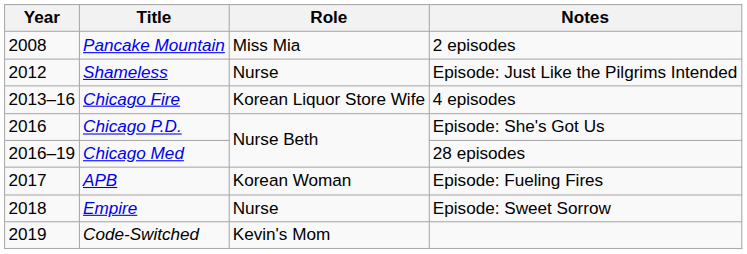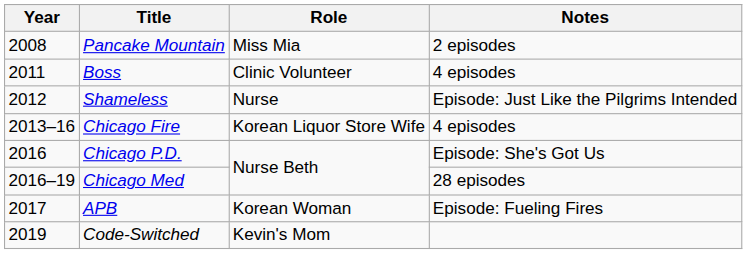 <table class="wikitable">
 <tr>
 <th>Year</th>
 <th>Title</th>
 <th>Role</th>
 <th>Notes</th>
 </tr>
 <tr>
 <td>2008</td>
 <td><em><a href='#'>Pancake Mountain</a></em></td>
 <td>Miss Mia</td>
 <td>2 episodes</td>
+</tr>
+<tr>
+<td>2011</td>
+<td><a href='#'><em>Boss</em></a></td>
+<td>Clinic Volunteer</td>
+<td>4 episodes</td>
 </tr>
 <tr>
 <td>2012</td>
 <td><a href='#'><em>Shameless</em></a></td>
 <td>Nurse</td>
 <td>Episode: Just Like the Pilgrims Intended</td>
 </tr>
 <tr>
 <td>2013–16</td>
 <td><a href='#'><em>Chicago Fire</em></a></td>
 <td>Korean Liquor Store Wife</td>
 <td>4 episodes</td>
 </tr>
 <tr>
 <td>2016</td>
 <td><a href='#'><em>Chicago P.D.</em></a></td>
 <td rowspan="2">Nurse Beth</td>
 <td>Episode: She's Got Us</td>
 </tr>
 <tr>
 <td>2016–19</td>
 <td><em><a href='#'>Chicago Med</a></em></td>
 <td>28 episodes</td>
 </tr>
 <tr>
 <td>2017</td>
 <td><a href='#'><em>APB</em></a></td>
 <td>Korean Woman</td>
 <td>Episode: Fueling Fires</td>
 </tr>
 <tr>
-<td>2018</td>
-<td><a href='#'><em>Empire</em></a></td>
-<td>Nurse</td>
-<td>Episode: Sweet Sorrow</td>
-</tr>
-<tr>
 <td>2019</td>
 <td><em>Code-Switched</em></td>
 <td>Kevin's Mom</td>
 <td></td>
 </tr>
 </table>
